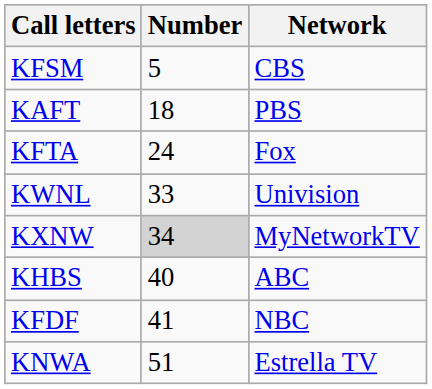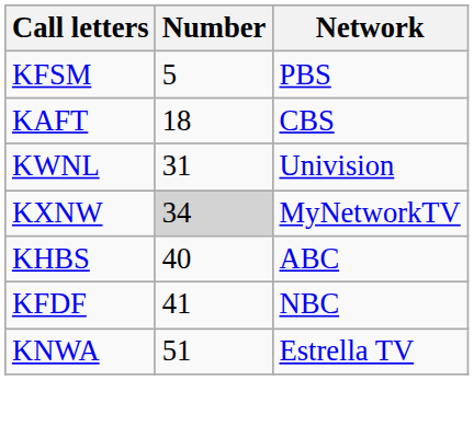 <table class="wikitable">
 <tr>
 <th>Call letters</th>
 <th>Number</th>
 <th>Network</th>
 </tr>
 <tr>
 <td><a href='#'>KFSM</a></td>
 <td>5</td>
-<td><a href='#'>CBS</a></td>
+<td><a href='#'>PBS</a></td>
 </tr>
 <tr>
 <td><a href='#'>KAFT</a></td>
 <td>18</td>
-<td><a href='#'>PBS</a></td>
-</tr>
-<tr>
-<td><a href='#'>KFTA</a></td>
-<td>24</td>
-<td><a href='#'>Fox</a></td>
+<td><a href='#'>CBS</a></td>
 </tr>
 <tr>
 <td><a href='#'>KWNL</a></td>
-<td>33</td>
+<td>31</td>
 <td><a href='#'>Univision</a></td>
 </tr>
 <tr>
 <td><a href='#'>KXNW</a></td>
 <td style="background: lightgrey;">34</td>
 <td><a href='#'>MyNetworkTV</a></td>
 </tr>
 <tr>
 <td><a href='#'>KHBS</a></td>
 <td>40</td>
 <td><a href='#'>ABC</a></td>
 </tr>
 <tr>
 <td><a href='#'>KFDF</a></td>
 <td>41</td>
 <td><a href='#'>NBC</a></td>
 </tr>
 <tr>
 <td><a href='#'>KNWA</a></td>
 <td>51</td>
 <td><a href='#'>Estrella TV</a></td>
 </tr>
 </table>
